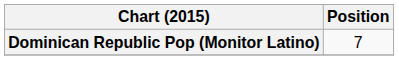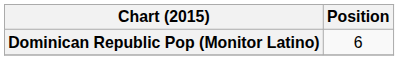 <table class="wikitable plainrowheaders sortable" style="text-align:center">
 <tr>
 <th scope="col">Chart (2015)</th>
 <th scope="col">Position</th>
 </tr>
 <tr>
 <th scope="row">Dominican  Republic Pop (Monitor Latino)</th>
-<td>7</td>
+<td>6</td>
 </tr>
 <tr>
 </tr>
 </table>
